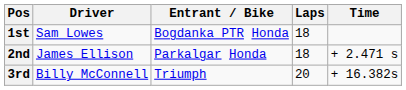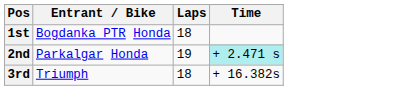 <table class="wikitable" style="font-size: 95%;">
 <tr>
 <th>Pos</th>
-<th>Driver</th>
 <th>Entrant / Bike</th>
 <th>Laps</th>
 <th>Time</th>
 </tr>
 <tr>
 <th>1st</th>
-<td> <a href='#'>Sam Lowes</a></td>
 <td><a href='#'>Bogdanka PTR</a> <a href='#'>Honda</a></td>
 <td>18</td>
 <td></td>
 </tr>
 <tr>
 <th>2nd</th>
-<td> <a href='#'>James Ellison</a></td>
 <td><a href='#'>Parkalgar</a> <a href='#'>Honda</a></td>
-<td>18</td>
-<td>+ 2.471 s</td>
+<td>19</td>
+<td style="background: paleturquoise;">+ 2.471 s</td>
 </tr>
 <tr>
 <th>3rd</th>
-<td> <a href='#'>Billy McConnell</a></td>
 <td><a href='#'>Triumph</a></td>
-<td>20</td>
+<td>18</td>
 <td>+ 16.382s</td>
 </tr>
 </table>
